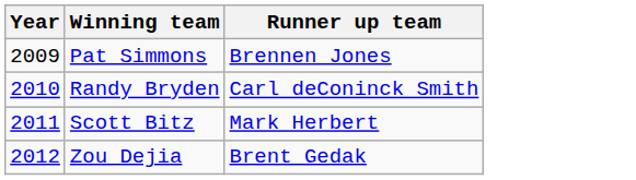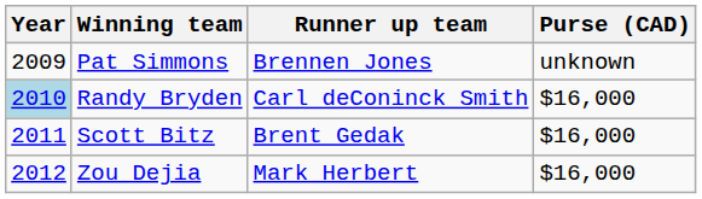 <table class="wikitable">
 <tr>
 <th>Year</th>
 <th>Winning team</th>
 <th>Runner up team</th>
+<th>Purse (CAD)</th>
 </tr>
 <tr>
 <td>2009</td>
 <td> <a href='#'>Pat Simmons</a></td>
 <td> <a href='#'>Brennen Jones</a></td>
+<td>unknown</td>
 </tr>
 <tr>
-<td><a href='#'>2010</a></td>
+<td style="background: lightblue;"><a href='#'>2010</a></td>
 <td> <a href='#'>Randy Bryden</a></td>
 <td> <a href='#'>Carl deConinck Smith</a></td>
+<td>$16,000</td>
 </tr>
 <tr>
 <td><a href='#'>2011</a></td>
 <td> <a href='#'>Scott Bitz</a></td>
-<td> <a href='#'>Mark Herbert</a></td>
+<td> <a href='#'>Brent Gedak</a></td>
+<td>$16,000</td>
 </tr>
 <tr>
 <td><a href='#'>2012</a></td>
 <td> <a href='#'>Zou Dejia</a></td>
-<td> <a href='#'>Brent Gedak</a></td>
+<td> <a href='#'>Mark Herbert</a></td>
+<td>$16,000</td>
 </tr>
 </table>
